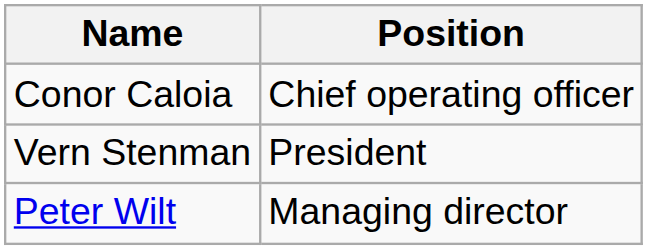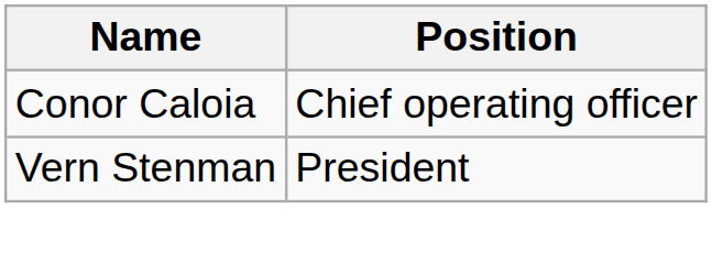 <table class="wikitable">
 <tr>
 <th>Name</th>
 <th>Position</th>
 </tr>
 <tr>
 <td> Conor Caloia</td>
 <td>Chief operating officer</td>
 </tr>
 <tr>
 <td> Vern Stenman</td>
 <td>President</td>
 </tr>
-<tr>
-<td> <a href='#'>Peter Wilt</a></td>
-<td>Managing director</td>
-</tr>
 </table>
